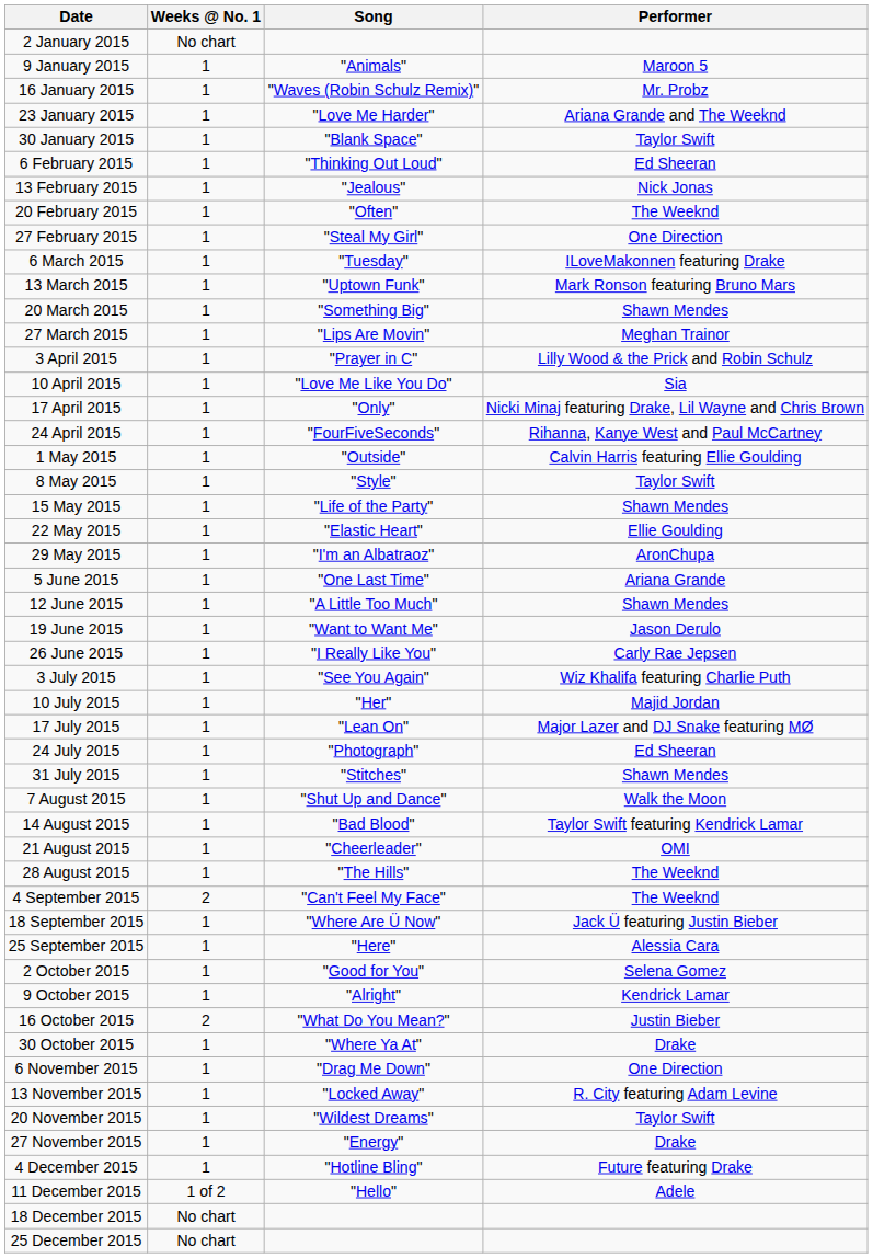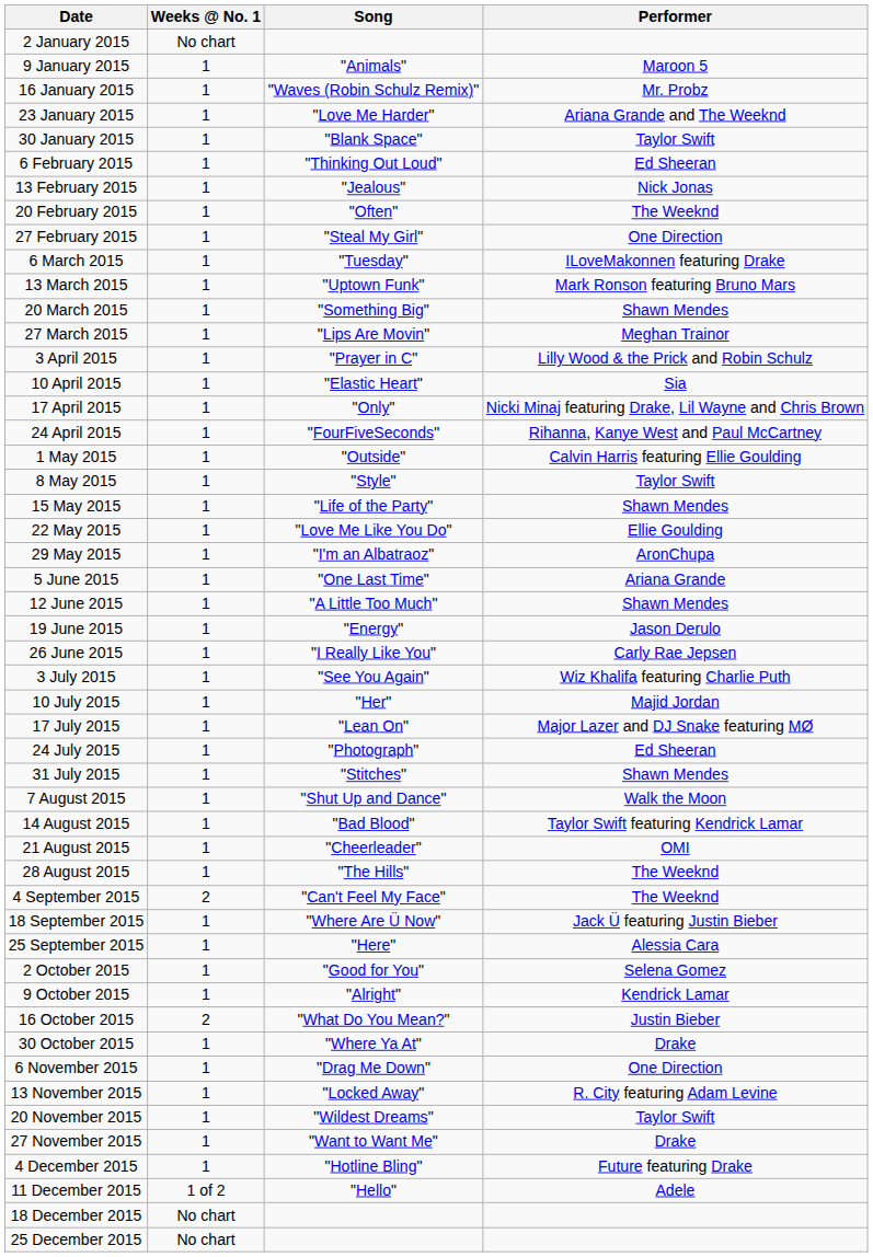 <table class="wikitable" style="text-align: center;">
 <tr>
 <th>Date</th>
 <th>Weeks @ No. 1</th>
 <th>Song</th>
 <th>Performer</th>
 </tr>
 <tr>
 <td>2 January 2015</td>
 <td>No chart</td>
 <td></td>
 <td></td>
 </tr>
 <tr>
 <td>9 January 2015</td>
 <td>1</td>
 <td>"<a href='#'>Animals</a>"</td>
 <td><a href='#'>Maroon 5</a></td>
 </tr>
 <tr>
 <td>16 January 2015</td>
 <td>1</td>
 <td>"<a href='#'>Waves (Robin Schulz Remix)</a>"</td>
 <td><a href='#'>Mr. Probz</a></td>
 </tr>
 <tr>
 <td>23 January 2015</td>
 <td>1</td>
 <td>"<a href='#'>Love Me Harder</a>"</td>
 <td><a href='#'>Ariana Grande</a> and <a href='#'>The Weeknd</a></td>
 </tr>
 <tr>
 <td>30 January 2015</td>
 <td>1</td>
 <td>"<a href='#'>Blank Space</a>"</td>
 <td><a href='#'>Taylor Swift</a></td>
 </tr>
 <tr>
 <td>6 February 2015</td>
 <td>1</td>
 <td>"<a href='#'>Thinking Out Loud</a>"</td>
 <td><a href='#'>Ed Sheeran</a></td>
 </tr>
 <tr>
 <td>13 February 2015</td>
 <td>1</td>
 <td>"<a href='#'>Jealous</a>"</td>
 <td><a href='#'>Nick Jonas</a></td>
 </tr>
 <tr>
 <td>20 February 2015</td>
 <td>1</td>
 <td>"<a href='#'>Often</a>"</td>
 <td><a href='#'>The Weeknd</a></td>
 </tr>
 <tr>
 <td>27 February 2015</td>
 <td>1</td>
 <td>"<a href='#'>Steal My Girl</a>"</td>
 <td><a href='#'>One Direction</a></td>
 </tr>
 <tr>
 <td>6 March 2015</td>
 <td>1</td>
 <td>"<a href='#'>Tuesday</a>"</td>
 <td><a href='#'>ILoveMakonnen</a> featuring <a href='#'>Drake</a></td>
 </tr>
 <tr>
 <td>13 March 2015</td>
 <td>1</td>
 <td>"<a href='#'>Uptown Funk</a>"</td>
 <td><a href='#'>Mark Ronson</a> featuring <a href='#'>Bruno Mars</a></td>
 </tr>
 <tr>
 <td>20 March 2015</td>
 <td>1</td>
 <td>"<a href='#'>Something Big</a>"</td>
 <td><a href='#'>Shawn Mendes</a></td>
 </tr>
 <tr>
 <td>27 March 2015</td>
 <td>1</td>
 <td>"<a href='#'>Lips Are Movin</a>"</td>
 <td><a href='#'>Meghan Trainor</a></td>
 </tr>
 <tr>
 <td>3 April 2015</td>
 <td>1</td>
 <td>"<a href='#'>Prayer in C</a>"</td>
 <td><a href='#'>Lilly Wood & the Prick</a> and <a href='#'>Robin Schulz</a></td>
 </tr>
 <tr>
 <td>10 April 2015</td>
 <td>1</td>
-<td>"<a href='#'>Love Me Like You Do</a>"</td>
+<td>"<a href='#'>Elastic Heart</a>"</td>
 <td><a href='#'>Sia</a></td>
 </tr>
 <tr>
 <td>17 April 2015</td>
 <td>1</td>
 <td>"<a href='#'>Only</a>"</td>
 <td><a href='#'>Nicki Minaj</a> featuring <a href='#'>Drake</a>, <a href='#'>Lil Wayne</a> and <a href='#'>Chris Brown</a></td>
 </tr>
 <tr>
 <td>24 April 2015</td>
 <td>1</td>
 <td>"<a href='#'>FourFiveSeconds</a>"</td>
 <td><a href='#'>Rihanna</a>, <a href='#'>Kanye West</a> and <a href='#'>Paul McCartney</a></td>
 </tr>
 <tr>
 <td>1 May 2015</td>
 <td>1</td>
 <td>"<a href='#'>Outside</a>"</td>
 <td><a href='#'>Calvin Harris</a> featuring <a href='#'>Ellie Goulding</a></td>
 </tr>
 <tr>
 <td>8 May 2015</td>
 <td>1</td>
 <td>"<a href='#'>Style</a>"</td>
 <td><a href='#'>Taylor Swift</a></td>
 </tr>
 <tr>
 <td>15 May 2015</td>
 <td>1</td>
 <td>"<a href='#'>Life of the Party</a>"</td>
 <td><a href='#'>Shawn Mendes</a></td>
 </tr>
 <tr>
 <td>22 May 2015</td>
 <td>1</td>
-<td>"<a href='#'>Elastic Heart</a>"</td>
+<td>"<a href='#'>Love Me Like You Do</a>"</td>
 <td><a href='#'>Ellie Goulding</a></td>
 </tr>
 <tr>
 <td>29 May 2015</td>
 <td>1</td>
 <td>"<a href='#'>I'm an Albatraoz</a>"</td>
 <td><a href='#'>AronChupa</a></td>
 </tr>
 <tr>
 <td>5 June 2015</td>
 <td>1</td>
 <td>"<a href='#'>One Last Time</a>"</td>
 <td><a href='#'>Ariana Grande</a></td>
 </tr>
 <tr>
 <td>12 June 2015</td>
 <td>1</td>
 <td>"<a href='#'>A Little Too Much</a>"</td>
 <td><a href='#'>Shawn Mendes</a></td>
 </tr>
 <tr>
 <td>19 June 2015</td>
 <td>1</td>
-<td>"<a href='#'>Want to Want Me</a>"</td>
+<td>"<a href='#'>Energy</a>"</td>
 <td><a href='#'>Jason Derulo</a></td>
 </tr>
 <tr>
 <td>26 June 2015</td>
 <td>1</td>
 <td>"<a href='#'>I Really Like You</a>"</td>
 <td><a href='#'>Carly Rae Jepsen</a></td>
 </tr>
 <tr>
 <td>3 July 2015</td>
 <td>1</td>
 <td>"<a href='#'>See You Again</a>"</td>
 <td><a href='#'>Wiz Khalifa</a> featuring <a href='#'>Charlie Puth</a></td>
 </tr>
 <tr>
 <td>10 July 2015</td>
 <td>1</td>
 <td>"<a href='#'>Her</a>"</td>
 <td><a href='#'>Majid Jordan</a></td>
 </tr>
 <tr>
 <td>17 July 2015</td>
 <td>1</td>
 <td>"<a href='#'>Lean On</a>"</td>
 <td><a href='#'>Major Lazer</a> and <a href='#'>DJ Snake</a> featuring <a href='#'>MØ</a></td>
 </tr>
 <tr>
 <td>24 July 2015</td>
 <td>1</td>
 <td>"<a href='#'>Photograph</a>"</td>
 <td><a href='#'>Ed Sheeran</a></td>
 </tr>
 <tr>
 <td>31 July 2015</td>
 <td>1</td>
 <td>"<a href='#'>Stitches</a>"</td>
 <td><a href='#'>Shawn Mendes</a></td>
 </tr>
 <tr>
 <td>7 August 2015</td>
 <td>1</td>
 <td>"<a href='#'>Shut Up and Dance</a>"</td>
 <td><a href='#'>Walk the Moon</a></td>
 </tr>
 <tr>
 <td>14 August 2015</td>
 <td>1</td>
 <td>"<a href='#'>Bad Blood</a>"</td>
 <td><a href='#'>Taylor Swift</a> featuring <a href='#'>Kendrick Lamar</a></td>
 </tr>
 <tr>
 <td>21 August 2015</td>
 <td>1</td>
 <td>"<a href='#'>Cheerleader</a>"</td>
 <td><a href='#'>OMI</a></td>
 </tr>
 <tr>
 <td>28 August 2015</td>
 <td>1</td>
 <td>"<a href='#'>The Hills</a>"</td>
 <td><a href='#'>The Weeknd</a></td>
 </tr>
 <tr>
 <td>4 September 2015</td>
 <td>2</td>
 <td>"<a href='#'>Can't Feel My Face</a>"</td>
 <td><a href='#'>The Weeknd</a></td>
 </tr>
 <tr>
 <td>18 September 2015</td>
 <td>1</td>
 <td>"<a href='#'>Where Are Ü Now</a>"</td>
 <td><a href='#'>Jack Ü</a> featuring <a href='#'>Justin Bieber</a></td>
 </tr>
 <tr>
 <td>25 September 2015</td>
 <td>1</td>
 <td>"<a href='#'>Here</a>"</td>
 <td><a href='#'>Alessia Cara</a></td>
 </tr>
 <tr>
 <td>2 October 2015</td>
 <td>1</td>
 <td>"<a href='#'>Good for You</a>"</td>
 <td><a href='#'>Selena Gomez</a></td>
 </tr>
 <tr>
 <td>9 October 2015</td>
 <td>1</td>
 <td>"<a href='#'>Alright</a>"</td>
 <td><a href='#'>Kendrick Lamar</a></td>
 </tr>
 <tr>
 <td>16 October 2015</td>
 <td>2</td>
 <td>"<a href='#'>What Do You Mean?</a>"</td>
 <td><a href='#'>Justin Bieber</a></td>
 </tr>
 <tr>
 <td>30 October 2015</td>
 <td>1</td>
 <td>"<a href='#'>Where Ya At</a>"</td>
 <td><a href='#'>Drake</a></td>
 </tr>
 <tr>
 <td>6 November 2015</td>
 <td>1</td>
 <td>"<a href='#'>Drag Me Down</a>"</td>
 <td><a href='#'>One Direction</a></td>
 </tr>
 <tr>
 <td>13 November 2015</td>
 <td>1</td>
 <td>"<a href='#'>Locked Away</a>"</td>
 <td><a href='#'>R. City</a> featuring <a href='#'>Adam Levine</a></td>
 </tr>
 <tr>
 <td>20 November 2015</td>
 <td>1</td>
 <td>"<a href='#'>Wildest Dreams</a>"</td>
 <td><a href='#'>Taylor Swift</a></td>
 </tr>
 <tr>
 <td>27 November 2015</td>
 <td>1</td>
-<td>"<a href='#'>Energy</a>"</td>
+<td>"<a href='#'>Want to Want Me</a>"</td>
 <td><a href='#'>Drake</a></td>
 </tr>
 <tr>
 <td>4 December 2015</td>
 <td>1</td>
 <td>"<a href='#'>Hotline Bling</a>"</td>
 <td><a href='#'>Future</a> featuring <a href='#'>Drake</a></td>
 </tr>
 <tr>
 <td>11 December 2015</td>
 <td>1 of 2</td>
 <td>"<a href='#'>Hello</a>"</td>
 <td><a href='#'>Adele</a></td>
 </tr>
 <tr>
 <td>18 December 2015</td>
 <td>No chart</td>
 <td></td>
 <td></td>
 </tr>
 <tr>
 <td>25 December 2015</td>
 <td>No chart</td>
 <td></td>
 <td></td>
 </tr>
 </table>
